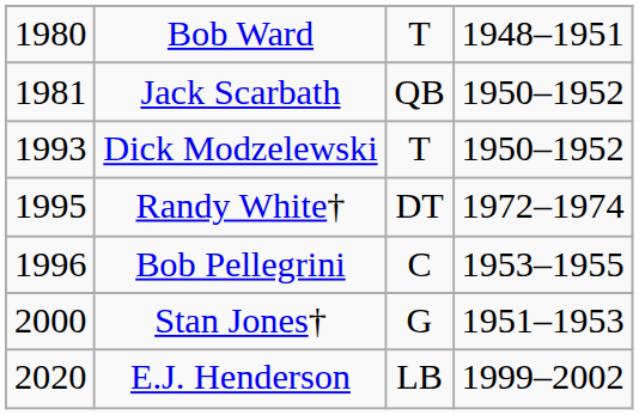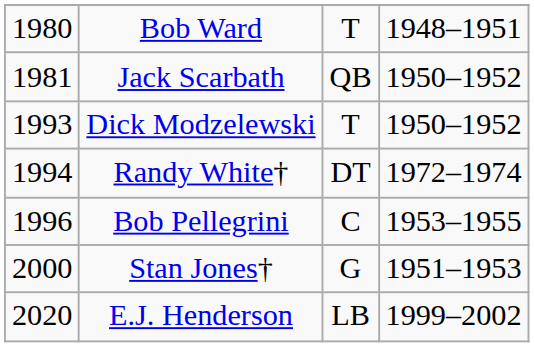 <table class="wikitable" style="text-align:center">
 <tr>
 </tr>
 <tr>
 <td>1980</td>
 <td><a href='#'>Bob Ward</a></td>
 <td>T</td>
 <td>1948–1951</td>
 </tr>
 <tr>
 <td>1981</td>
 <td><a href='#'>Jack Scarbath</a></td>
 <td>QB</td>
 <td>1950–1952</td>
 </tr>
 <tr>
 <td>1993</td>
 <td><a href='#'>Dick Modzelewski</a></td>
 <td>T</td>
 <td>1950–1952</td>
 </tr>
 <tr>
-<td>1995</td>
+<td>1994</td>
 <td><a href='#'>Randy White</a>†</td>
 <td>DT</td>
 <td>1972–1974</td>
 </tr>
 <tr>
 <td>1996</td>
 <td><a href='#'>Bob Pellegrini</a></td>
 <td>C</td>
 <td>1953–1955</td>
 </tr>
 <tr>
 <td>2000</td>
 <td><a href='#'>Stan Jones</a>†</td>
 <td>G</td>
 <td>1951–1953</td>
 </tr>
 <tr>
 <td>2020</td>
 <td><a href='#'>E.J. Henderson</a></td>
 <td>LB</td>
 <td>1999–2002</td>
 </tr>
 </table>
